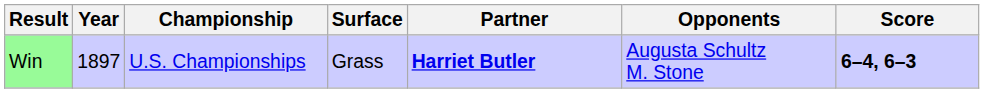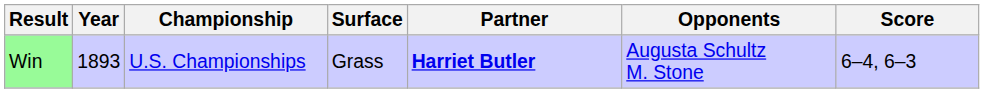 <table class="sortable wikitable">
 <tr>
 <th style="width:40px">Result</th>
 <th style="width:30px">Year</th>
 <th style="width:160px">Championship</th>
 <th style="width:50px">Surface</th>
 <th style="width:170px">Partner</th>
 <th style="width:170px">Opponents</th>
 <th style="width:110px" class="unsortable">Score</th>
 </tr>
 <tr style="background:#ccf;">
 <td style="background:#98fb98;">Win</td>
-<td>1897</td>
+<td>1893</td>
 <td><a href='#'>U.S. Championships</a></td>
 <td>Grass</td>
 <td><strong> <a href='#'>Harriet Butler</a></strong></td>
 <td> <a href='#'>Augusta Schultz</a><br> <a href='#'>M. Stone</a></td>
-<td><strong>6–4, 6–3</strong></td>
+<td>6–4, 6–3</td>
 </tr>
 </table>
